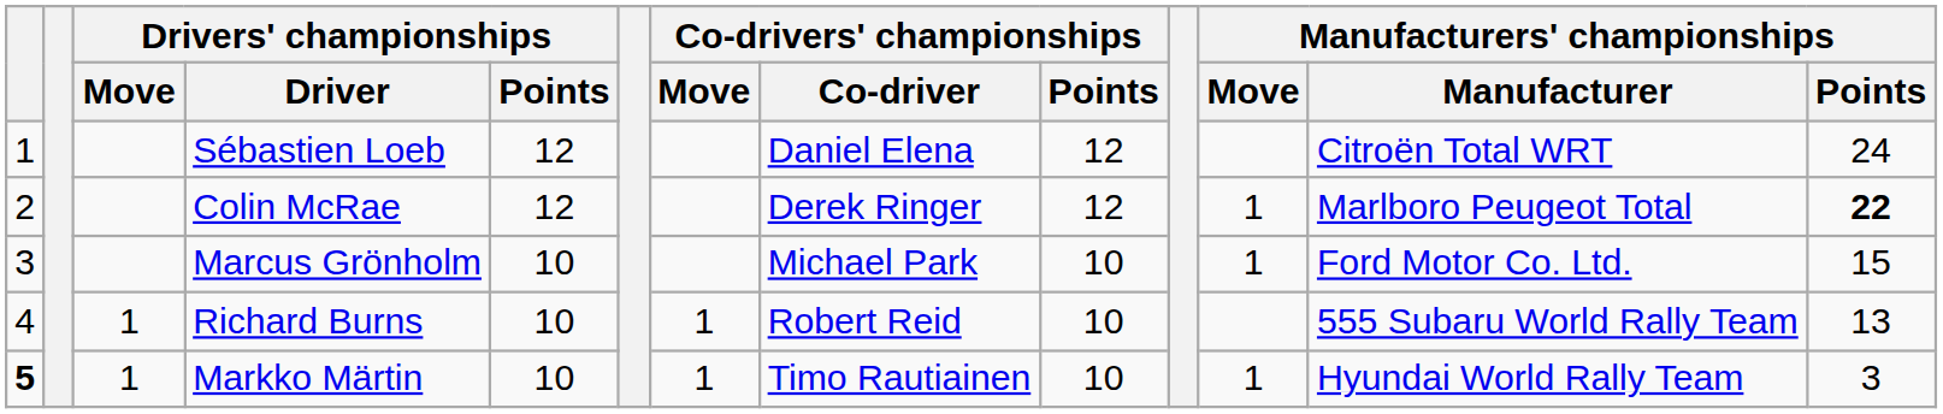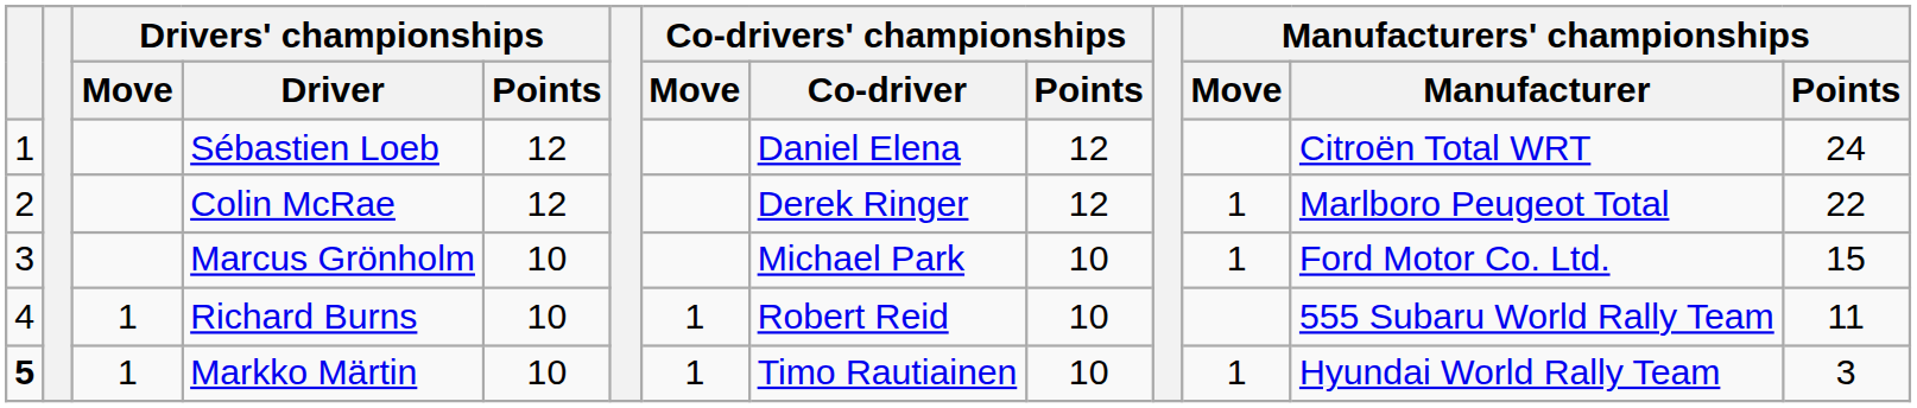 <table class="wikitable" style="font-size:85%;">
 <tr>
 <th rowspan="2"></th>
 <th rowspan="7" style="width:5px;"></th>
 <th colspan="3">Drivers' championships</th>
 <th rowspan="7" style="width:5px;"></th>
 <th colspan="3" nowrap>Co-drivers' championships</th>
 <th rowspan="7" style="width:5px;"></th>
 <th colspan="3" nowrap>Manufacturers' championships</th>
 </tr>
 <tr>
 <th>Move</th>
 <th>Driver</th>
 <th>Points</th>
 <th>Move</th>
 <th>Co-driver</th>
 <th>Points</th>
 <th>Move</th>
 <th>Manufacturer</th>
 <th>Points</th>
 </tr>
 <tr>
 <td align="center">1</td>
 <td align="center"></td>
 <td> <a href='#'>Sébastien Loeb</a></td>
 <td align="center">12</td>
 <td align="center"></td>
 <td> <a href='#'>Daniel Elena</a></td>
 <td align="center">12</td>
 <td align="center"></td>
 <td> <a href='#'>Citroën Total WRT</a></td>
 <td align="center">24</td>
 </tr>
 <tr>
 <td align="center">2</td>
 <td align="center"></td>
 <td> <a href='#'>Colin McRae</a></td>
 <td align="center">12</td>
 <td align="center"></td>
 <td> <a href='#'>Derek Ringer</a></td>
 <td align="center">12</td>
 <td align="center"> 1</td>
 <td> <a href='#'>Marlboro Peugeot Total</a></td>
-<td align="center"><strong>22</strong></td>
+<td align="center">22</td>
 </tr>
 <tr>
 <td align="center">3</td>
 <td align="center"></td>
 <td> <a href='#'>Marcus Grönholm</a></td>
 <td align="center">10</td>
 <td align="center"></td>
 <td> <a href='#'>Michael Park</a></td>
 <td align="center">10</td>
 <td align="center"> 1</td>
 <td> <a href='#'>Ford Motor Co. Ltd.</a></td>
 <td align="center">15</td>
 </tr>
 <tr>
 <td align="center">4</td>
 <td align="center"> 1</td>
 <td> <a href='#'>Richard Burns</a></td>
 <td align="center">10</td>
 <td align="center"> 1</td>
 <td> <a href='#'>Robert Reid</a></td>
 <td align="center">10</td>
 <td align="center"></td>
 <td> <a href='#'>555 Subaru World Rally Team</a></td>
-<td align="center">13</td>
+<td align="center">11</td>
 </tr>
 <tr>
 <td align="center"><strong>5</strong></td>
 <td align="center"> 1</td>
 <td> <a href='#'>Markko Märtin</a></td>
 <td align="center">10</td>
 <td align="center"> 1</td>
 <td> <a href='#'>Timo Rautiainen</a></td>
 <td align="center">10</td>
 <td align="center"> 1</td>
 <td> <a href='#'>Hyundai World Rally Team</a></td>
 <td align="center">3</td>
 </tr>
 </table>
